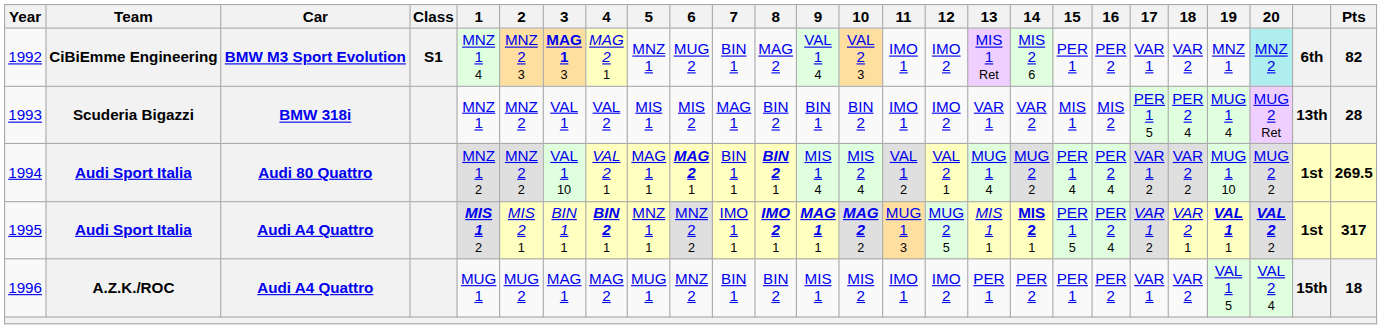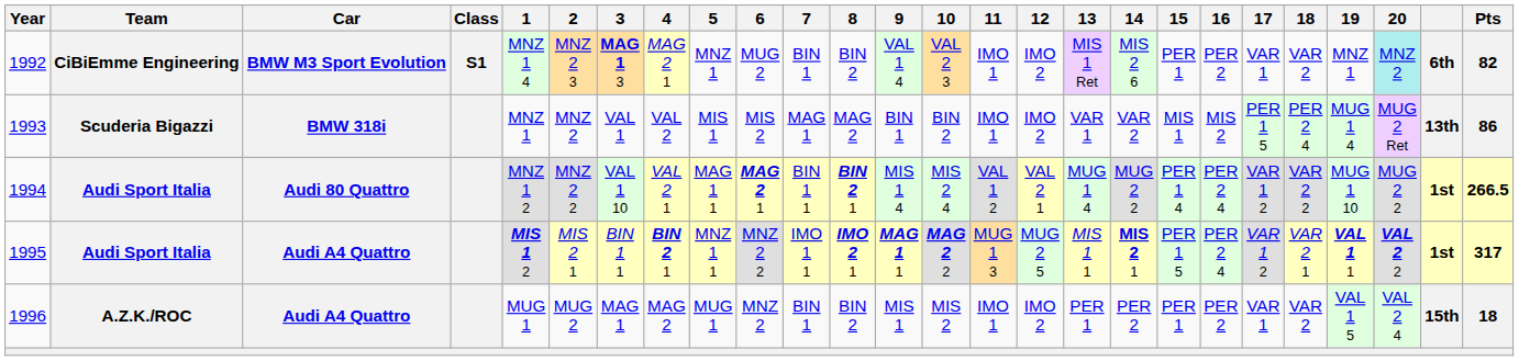 <table class="wikitable" style="text-align:center; font-size:85%">
 <tr>
 <th>Year</th>
 <th>Team</th>
 <th>Car</th>
 <th>Class</th>
 <th>1</th>
 <th>2</th>
 <th>3</th>
 <th>4</th>
 <th>5</th>
 <th>6</th>
 <th>7</th>
 <th>8</th>
 <th>9</th>
 <th>10</th>
 <th>11</th>
 <th>12</th>
 <th>13</th>
 <th>14</th>
 <th>15</th>
 <th>16</th>
 <th>17</th>
 <th>18</th>
 <th>19</th>
 <th>20</th>
 <th></th>
 <th>Pts</th>
 </tr>
 <tr>
 <td><a href='#'>1992</a></td>
 <th nowrap>CiBiEmme Engineering</th>
 <th nowrap><a href='#'>BMW M3 Sport Evolution</a></th>
 <th>S1</th>
 <td style="background:#DFFFDF;"><a href='#'>MNZ<br>1</a><br><small>4</small></td>
 <td style="background:#FFDF9F;"><a href='#'>MNZ<br>2</a><br><small>3</small></td>
 <td style="background:#FFDF9F;"><strong><a href='#'>MAG<br>1</a></strong><br><small>3</small></td>
 <td style="background:#FFFFBF;"><em><a href='#'>MAG<br>2</a></em><br><small>1</small></td>
 <td><a href='#'>MNZ<br>1</a></td>
 <td><a href='#'>MUG<br>2</a></td>
 <td><a href='#'>BIN<br>1</a></td>
-<td><a href='#'>MAG<br>2</a></td>
+<td><a href='#'>BIN<br>2</a></td>
 <td style="background:#DFFFDF;"><a href='#'>VAL<br>1</a><br><small>4</small></td>
 <td style="background:#FFDF9F;"><a href='#'>VAL<br>2</a><br><small>3</small></td>
 <td><a href='#'>IMO<br>1</a></td>
 <td><a href='#'>IMO<br>2</a></td>
 <td style="background:#EFCFFF;"><a href='#'>MIS<br>1</a><br><small>Ret</small></td>
 <td style="background:#DFFFDF;"><a href='#'>MIS<br>2</a><br><small>6</small></td>
 <td><a href='#'>PER<br>1</a></td>
 <td><a href='#'>PER<br>2</a></td>
 <td><a href='#'>VAR<br>1</a></td>
 <td><a href='#'>VAR<br>2</a></td>
 <td><a href='#'>MNZ<br>1</a></td>
 <td style="background: paleturquoise;"><a href='#'>MNZ<br>2</a></td>
 <th>6th</th>
 <th>82</th>
 </tr>
 <tr>
 <td><a href='#'>1993</a></td>
 <th nowrap>Scuderia Bigazzi</th>
 <th nowrap><a href='#'>BMW 318i</a></th>
 <th></th>
 <td><a href='#'>MNZ<br>1</a></td>
 <td><a href='#'>MNZ<br>2</a></td>
 <td><a href='#'>VAL<br>1</a></td>
 <td><a href='#'>VAL<br>2</a></td>
 <td><a href='#'>MIS<br>1</a></td>
 <td><a href='#'>MIS<br>2</a></td>
 <td><a href='#'>MAG<br>1</a></td>
-<td><a href='#'>BIN<br>2</a></td>
+<td><a href='#'>MAG<br>2</a></td>
 <td><a href='#'>BIN<br>1</a></td>
 <td><a href='#'>BIN<br>2</a></td>
 <td><a href='#'>IMO<br>1</a></td>
 <td><a href='#'>IMO<br>2</a></td>
 <td><a href='#'>VAR<br>1</a></td>
 <td><a href='#'>VAR<br>2</a></td>
 <td><a href='#'>MIS<br>1</a></td>
 <td><a href='#'>MIS<br>2</a></td>
 <td style="background:#DFFFDF;"><a href='#'>PER<br>1</a><br><small>5</small></td>
 <td style="background:#DFFFDF;"><a href='#'>PER<br>2</a><br><small>4</small></td>
 <td style="background:#DFFFDF;"><a href='#'>MUG<br>1</a><br><small>4</small></td>
 <td style="background:#EFCFFF;"><a href='#'>MUG<br>2</a><br><small>Ret</small></td>
 <th>13th</th>
-<th>28</th>
+<th>86</th>
 </tr>
 <tr>
 <td><a href='#'>1994</a></td>
 <th nowrap><a href='#'>Audi Sport Italia</a></th>
 <th nowrap><a href='#'>Audi 80 Quattro</a></th>
 <th></th>
 <td style="background:#DFDFDF;"><a href='#'>MNZ<br>1</a><br><small>2</small></td>
 <td style="background:#DFDFDF;"><a href='#'>MNZ<br>2</a><br><small>2</small></td>
 <td style="background:#DFFFDF;"><a href='#'>VAL<br>1</a><br><small>10</small></td>
 <td style="background:#FFFFBF;"><em><a href='#'>VAL<br>2</a></em><br><small>1</small></td>
 <td style="background:#FFFFBF;"><a href='#'>MAG<br>1</a><br><small>1</small></td>
 <td style="background:#FFFFBF;"><strong><em><a href='#'>MAG<br>2</a></em></strong><br><small>1</small></td>
 <td style="background:#FFFFBF;"><a href='#'>BIN<br>1</a><br><small>1</small></td>
 <td style="background:#FFFFBF;"><strong><em><a href='#'>BIN<br>2</a></em></strong><br><small>1</small></td>
 <td style="background:#DFFFDF;"><a href='#'>MIS<br>1</a><br><small>4</small></td>
 <td style="background:#DFFFDF;"><a href='#'>MIS<br>2</a><br><small>4</small></td>
 <td style="background:#DFDFDF;"><a href='#'>VAL<br>1</a><br><small>2</small></td>
 <td style="background:#FFFFBF;"><a href='#'>VAL<br>2</a><br><small>1</small></td>
 <td style="background:#DFFFDF;"><a href='#'>MUG<br>1</a><br><small>4</small></td>
 <td style="background:#DFDFDF;"><a href='#'>MUG<br>2</a><br><small>2</small></td>
 <td style="background:#DFFFDF;"><a href='#'>PER<br>1</a><br><small>4</small></td>
 <td style="background:#DFFFDF;"><a href='#'>PER<br>2</a><br><small>4</small></td>
 <td style="background:#DFDFDF;"><a href='#'>VAR<br>1</a><br><small>2</small></td>
 <td style="background:#DFDFDF;"><a href='#'>VAR<br>2</a><br><small>2</small></td>
 <td style="background:#DFFFDF;"><a href='#'>MUG<br>1</a><br><small>10</small></td>
 <td style="background:#DFDFDF;"><a href='#'>MUG<br>2</a><br><small>2</small></td>
 <th style="background:#FFFFBF;">1st</th>
-<th style="background:#FFFFBF;">269.5</th>
+<th style="background:#FFFFBF;">266.5</th>
 </tr>
 <tr>
 <td><a href='#'>1995</a></td>
 <th nowrap><a href='#'>Audi Sport Italia</a></th>
 <th nowrap><a href='#'>Audi A4 Quattro</a></th>
 <th></th>
 <td style="background:#DFDFDF;"><strong><em><a href='#'>MIS<br>1</a></em></strong><br><small>2</small></td>
 <td style="background:#FFFFBF;"><em><a href='#'>MIS<br>2</a></em><br><small>1</small></td>
 <td style="background:#FFFFBF;"><em><a href='#'>BIN<br>1</a></em><br><small>1</small></td>
 <td style="background:#FFFFBF;"><strong><em><a href='#'>BIN<br>2</a></em></strong><br><small>1</small></td>
 <td style="background:#FFFFBF;"><a href='#'>MNZ<br>1</a><br><small>1</small></td>
 <td style="background:#DFDFDF;"><a href='#'>MNZ<br>2</a><br><small>2</small></td>
 <td style="background:#FFFFBF;"><a href='#'>IMO<br>1</a><br><small>1</small></td>
 <td style="background:#FFFFBF;"><strong><em><a href='#'>IMO<br>2</a></em></strong><br><small>1</small></td>
 <td style="background:#FFFFBF;"><strong><em><a href='#'>MAG<br>1</a></em></strong><br><small>1</small></td>
 <td style="background:#DFDFDF;"><strong><em><a href='#'>MAG<br>2</a></em></strong><br><small>2</small></td>
 <td style="background:#FFDF9F;"><a href='#'>MUG<br>1</a><br><small>3</small></td>
 <td style="background:#DFFFDF;"><a href='#'>MUG<br>2</a><br><small>5</small></td>
 <td style="background:#FFFFBF;"><em><a href='#'>MIS<br>1</a></em><br><small>1</small></td>
 <td style="background:#FFFFBF;"><strong><a href='#'>MIS<br>2</a></strong><br><small>1</small></td>
 <td style="background:#DFFFDF;"><a href='#'>PER<br>1</a><br><small>5</small></td>
 <td style="background:#DFFFDF;"><a href='#'>PER<br>2</a><br><small>4</small></td>
 <td style="background:#DFDFDF;"><em><a href='#'>VAR<br>1</a></em><br><small>2</small></td>
 <td style="background:#FFFFBF;"><em><a href='#'>VAR<br>2</a></em><br><small>1</small></td>
 <td style="background:#FFFFBF;"><strong><em><a href='#'>VAL<br>1</a></em></strong><br><small>1</small></td>
 <td style="background:#DFDFDF;"><strong><em><a href='#'>VAL<br>2</a></em></strong><br><small>2</small></td>
 <th style="background:#FFFFBF;">1st</th>
 <th style="background:#FFFFBF;">317</th>
 </tr>
 <tr>
 <td><a href='#'>1996</a></td>
 <th nowrap>A.Z.K./ROC</th>
 <th nowrap><a href='#'>Audi A4 Quattro</a></th>
 <th></th>
 <td><a href='#'>MUG<br>1</a></td>
 <td><a href='#'>MUG<br>2</a></td>
 <td><a href='#'>MAG<br>1</a></td>
 <td><a href='#'>MAG<br>2</a></td>
 <td><a href='#'>MUG<br>1</a></td>
 <td><a href='#'>MNZ<br>2</a></td>
 <td><a href='#'>BIN<br>1</a></td>
 <td><a href='#'>BIN<br>2</a></td>
 <td><a href='#'>MIS<br>1</a></td>
 <td><a href='#'>MIS<br>2</a></td>
 <td><a href='#'>IMO<br>1</a></td>
 <td><a href='#'>IMO<br>2</a></td>
 <td><a href='#'>PER<br>1</a></td>
 <td><a href='#'>PER<br>2</a></td>
 <td><a href='#'>PER<br>1</a></td>
 <td><a href='#'>PER<br>2</a></td>
 <td><a href='#'>VAR<br>1</a></td>
 <td><a href='#'>VAR<br>2</a></td>
 <td style="background:#DFFFDF;"><a href='#'>VAL<br>1</a><br><small>5</small></td>
 <td style="background:#DFFFDF;"><a href='#'>VAL<br>2</a><br><small>4</small></td>
 <th>15th</th>
 <th>18</th>
 </tr>
 <tr>
 <th colspan="26"></th>
 </tr>
 </table>
